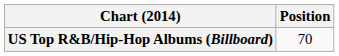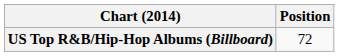 <table class="wikitable plainrowheaders" style="text-align:center">
 <tr>
 <th scope="col">Chart (2014)</th>
 <th scope="col">Position</th>
 </tr>
 <tr>
 <th scope="row">US Top R&B/Hip-Hop Albums (<em>Billboard</em>)</th>
-<td>70</td>
+<td>72</td>
 </tr>
 </table>
